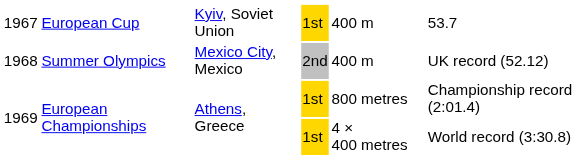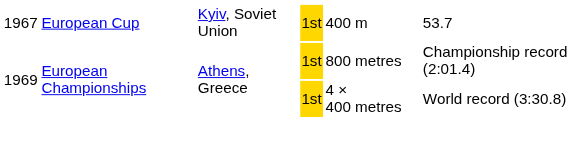 <table>
 <tr>
 <td>1967</td>
 <td><a href='#'>European Cup</a></td>
 <td><a href='#'>Kyiv</a>, Soviet Union</td>
 <td bgcolor=gold>1st</td>
 <td>400 m</td>
 <td>53.7</td>
-</tr>
-<tr>
-<td>1968</td>
-<td><a href='#'>Summer Olympics</a></td>
-<td><a href='#'>Mexico City</a>, Mexico</td>
-<td bgcolor="silver">2nd</td>
-<td>400 m</td>
-<td>UK record (52.12)</td>
 </tr>
 <tr>
 <td rowspan=2>1969</td>
 <td rowspan=2><a href='#'>European Championships</a></td>
 <td rowspan=2><a href='#'>Athens</a>, Greece</td>
 <td bgcolor="gold">1st</td>
 <td>800 metres</td>
 <td>Championship record (2:01.4)</td>
 </tr>
 <tr>
 <td bgcolor="gold">1st</td>
 <td>4 × 400 metres</td>
 <td>World record (3:30.8)</td>
 </tr>
 <tr>
 </tr>
 </table>
